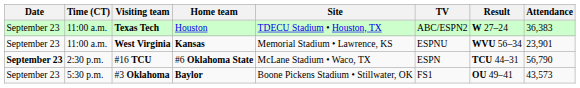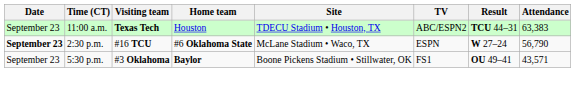 <table class="wikitable" style="font-size:95%;">
 <tr>
 <th>Date</th>
 <th>Time (CT)</th>
 <th>Visiting team</th>
 <th>Home team</th>
 <th>Site</th>
 <th>TV</th>
 <th>Result</th>
 <th>Attendance</th>
 </tr>
 <tr bgcolor=ccffcc>
 <td>September 23</td>
 <td>11:00 a.m.</td>
 <td><strong>Texas Tech</strong></td>
 <td><a href='#'>Houston</a></td>
 <td><a href='#'>TDECU Stadium</a> • <a href='#'>Houston, TX</a></td>
 <td>ABC/ESPN2</td>
-<td><strong>W</strong> 27–24</td>
-<td>36,383</td>
-</tr>
-<tr>
-<td>September 23</td>
-<td>11:00 a.m.</td>
-<td><strong>West Virginia</strong></td>
-<td><strong>Kansas</strong></td>
-<td>Memorial Stadium • Lawrence, KS</td>
-<td>ESPNU</td>
-<td><strong>WVU</strong> 56–34</td>
-<td>23,901</td>
+<td><strong>TCU</strong> 44–31</td>
+<td>63,383</td>
 </tr>
 <tr>
 <td><strong>September 23</strong></td>
 <td>2:30 p.m.</td>
 <td>#16 <strong>TCU</strong></td>
 <td>#6 <strong>Oklahoma State</strong></td>
 <td>McLane Stadium • Waco, TX</td>
 <td>ESPN</td>
-<td><strong>TCU</strong> 44–31</td>
+<td><strong>W</strong> 27–24</td>
 <td>56,790</td>
 </tr>
 <tr>
 <td>September 23</td>
 <td>5:30 p.m.</td>
 <td>#3 <strong>Oklahoma</strong></td>
 <td><strong>Baylor</strong></td>
 <td>Boone Pickens Stadium • Stillwater, OK</td>
 <td>FS1</td>
 <td><strong>OU</strong> 49–41</td>
-<td>43,573</td>
+<td>43,571</td>
 </tr>
 </table>
